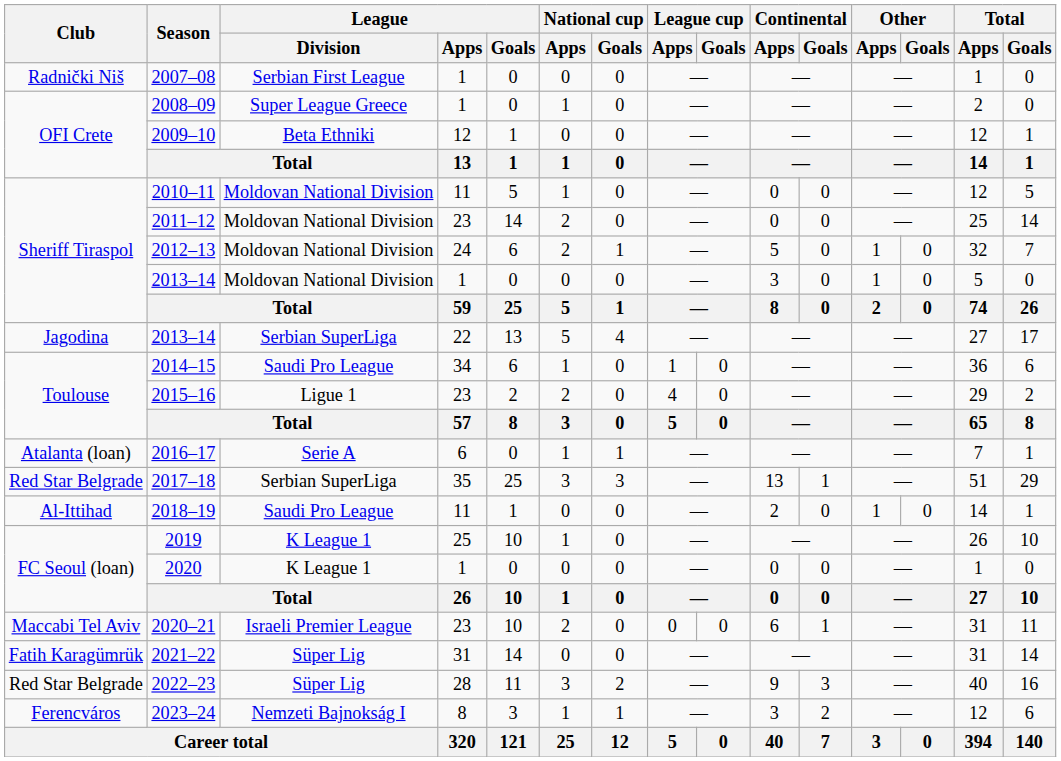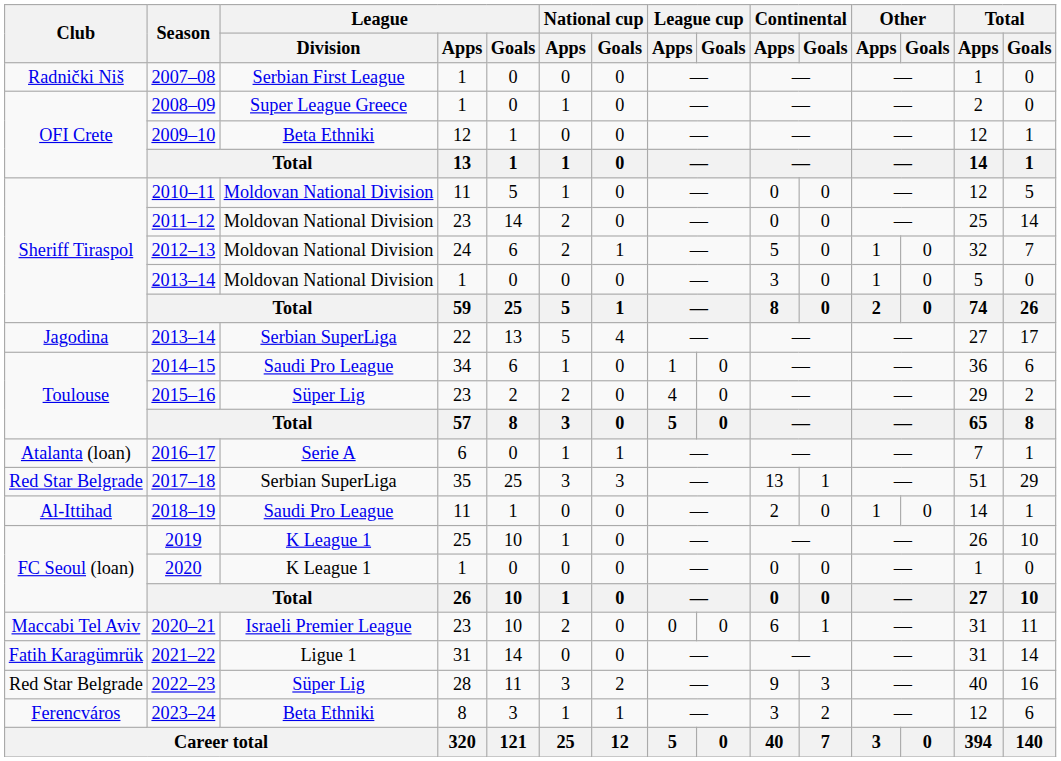 <table class="wikitable" style="text-align:center">
 <tr>
 <th rowspan="2">Club</th>
 <th rowspan="2">Season</th>
 <th colspan="3">League</th>
 <th colspan="2">National cup</th>
 <th colspan="2">League cup</th>
 <th colspan="2">Continental</th>
 <th colspan="2">Other</th>
 <th colspan="2">Total</th>
 </tr>
 <tr>
 <th>Division</th>
 <th>Apps</th>
 <th>Goals</th>
 <th>Apps</th>
 <th>Goals</th>
 <th>Apps</th>
 <th>Goals</th>
 <th>Apps</th>
 <th>Goals</th>
 <th>Apps</th>
 <th>Goals</th>
 <th>Apps</th>
 <th>Goals</th>
 </tr>
 <tr>
 <td><a href='#'>Radnički Niš</a></td>
 <td><a href='#'>2007–08</a></td>
 <td><a href='#'>Serbian First League</a></td>
 <td>1</td>
 <td>0</td>
 <td>0</td>
 <td>0</td>
 <td colspan="2">—</td>
 <td colspan="2">—</td>
 <td colspan="2">—</td>
 <td>1</td>
 <td>0</td>
 </tr>
 <tr>
 <td rowspan="3"><a href='#'>OFI Crete</a></td>
 <td><a href='#'>2008–09</a></td>
 <td><a href='#'>Super League Greece</a></td>
 <td>1</td>
 <td>0</td>
 <td>1</td>
 <td>0</td>
 <td colspan="2">—</td>
 <td colspan="2">—</td>
 <td colspan="2">—</td>
 <td>2</td>
 <td>0</td>
 </tr>
 <tr>
 <td><a href='#'>2009–10</a></td>
 <td><a href='#'>Beta Ethniki</a></td>
 <td>12</td>
 <td>1</td>
 <td>0</td>
 <td>0</td>
 <td colspan="2">—</td>
 <td colspan="2">—</td>
 <td colspan="2">—</td>
 <td>12</td>
 <td>1</td>
 </tr>
 <tr>
 <th colspan="2">Total</th>
 <th>13</th>
 <th>1</th>
 <th>1</th>
 <th>0</th>
 <th colspan="2">—</th>
 <th colspan="2">—</th>
 <th colspan="2">—</th>
 <th>14</th>
 <th>1</th>
 </tr>
 <tr>
 <td rowspan="5"><a href='#'>Sheriff Tiraspol</a></td>
 <td><a href='#'>2010–11</a></td>
 <td><a href='#'>Moldovan National Division</a></td>
 <td>11</td>
 <td>5</td>
 <td>1</td>
 <td>0</td>
 <td colspan="2">—</td>
 <td>0</td>
 <td>0</td>
 <td colspan="2">—</td>
 <td>12</td>
 <td>5</td>
 </tr>
 <tr>
 <td><a href='#'>2011–12</a></td>
 <td>Moldovan National Division</td>
 <td>23</td>
 <td>14</td>
 <td>2</td>
 <td>0</td>
 <td colspan="2">—</td>
 <td>0</td>
 <td>0</td>
 <td colspan="2">—</td>
 <td>25</td>
 <td>14</td>
 </tr>
 <tr>
 <td><a href='#'>2012–13</a></td>
 <td>Moldovan National Division</td>
 <td>24</td>
 <td>6</td>
 <td>2</td>
 <td>1</td>
 <td colspan="2">—</td>
 <td>5</td>
 <td>0</td>
 <td>1</td>
 <td>0</td>
 <td>32</td>
 <td>7</td>
 </tr>
 <tr>
 <td><a href='#'>2013–14</a></td>
 <td>Moldovan National Division</td>
 <td>1</td>
 <td>0</td>
 <td>0</td>
 <td>0</td>
 <td colspan="2">—</td>
 <td>3</td>
 <td>0</td>
 <td>1</td>
 <td>0</td>
 <td>5</td>
 <td>0</td>
 </tr>
 <tr>
 <th colspan="2">Total</th>
 <th>59</th>
 <th>25</th>
 <th>5</th>
 <th>1</th>
 <th colspan="2">—</th>
 <th>8</th>
 <th>0</th>
 <th>2</th>
 <th>0</th>
 <th>74</th>
 <th>26</th>
 </tr>
 <tr>
 <td><a href='#'>Jagodina</a></td>
 <td><a href='#'>2013–14</a></td>
 <td><a href='#'>Serbian SuperLiga</a></td>
 <td>22</td>
 <td>13</td>
 <td>5</td>
 <td>4</td>
 <td colspan="2">—</td>
 <td colspan="2">—</td>
 <td colspan="2">—</td>
 <td>27</td>
 <td>17</td>
 </tr>
 <tr>
 <td rowspan="3"><a href='#'>Toulouse</a></td>
 <td><a href='#'>2014–15</a></td>
 <td><a href='#'>Saudi Pro League</a></td>
 <td>34</td>
 <td>6</td>
 <td>1</td>
 <td>0</td>
 <td>1</td>
 <td>0</td>
 <td colspan="2">—</td>
 <td colspan="2">—</td>
 <td>36</td>
 <td>6</td>
 </tr>
 <tr>
 <td><a href='#'>2015–16</a></td>
-<td>Ligue 1</td>
+<td><a href='#'>Süper Lig</a></td>
 <td>23</td>
 <td>2</td>
 <td>2</td>
 <td>0</td>
 <td>4</td>
 <td>0</td>
 <td colspan="2">—</td>
 <td colspan="2">—</td>
 <td>29</td>
 <td>2</td>
 </tr>
 <tr>
 <th colspan="2">Total</th>
 <th>57</th>
 <th>8</th>
 <th>3</th>
 <th>0</th>
 <th>5</th>
 <th>0</th>
 <th colspan="2">—</th>
 <th colspan="2">—</th>
 <th>65</th>
 <th>8</th>
 </tr>
 <tr>
 <td><a href='#'>Atalanta</a> (loan)</td>
 <td><a href='#'>2016–17</a></td>
 <td><a href='#'>Serie A</a></td>
 <td>6</td>
 <td>0</td>
 <td>1</td>
 <td>1</td>
 <td colspan="2">—</td>
 <td colspan="2">—</td>
 <td colspan="2">—</td>
 <td>7</td>
 <td>1</td>
 </tr>
 <tr>
 <td><a href='#'>Red Star Belgrade</a></td>
 <td><a href='#'>2017–18</a></td>
 <td>Serbian SuperLiga</td>
 <td>35</td>
 <td>25</td>
 <td>3</td>
 <td>3</td>
 <td colspan="2">—</td>
 <td>13</td>
 <td>1</td>
 <td colspan="2">—</td>
 <td>51</td>
 <td>29</td>
 </tr>
 <tr>
 <td><a href='#'>Al-Ittihad</a></td>
 <td><a href='#'>2018–19</a></td>
 <td><a href='#'>Saudi Pro League</a></td>
 <td>11</td>
 <td>1</td>
 <td>0</td>
 <td>0</td>
 <td colspan="2">—</td>
 <td>2</td>
 <td>0</td>
 <td>1</td>
 <td>0</td>
 <td>14</td>
 <td>1</td>
 </tr>
 <tr>
 <td rowspan="3"><a href='#'>FC Seoul</a> (loan)</td>
 <td><a href='#'>2019</a></td>
 <td><a href='#'>K League 1</a></td>
 <td>25</td>
 <td>10</td>
 <td>1</td>
 <td>0</td>
 <td colspan="2">—</td>
 <td colspan="2">—</td>
 <td colspan="2">—</td>
 <td>26</td>
 <td>10</td>
 </tr>
 <tr>
 <td><a href='#'>2020</a></td>
 <td>K League 1</td>
 <td>1</td>
 <td>0</td>
 <td>0</td>
 <td>0</td>
 <td colspan="2">—</td>
 <td>0</td>
 <td>0</td>
 <td colspan="2">—</td>
 <td>1</td>
 <td>0</td>
 </tr>
 <tr>
 <th colspan="2">Total</th>
 <th>26</th>
 <th>10</th>
 <th>1</th>
 <th>0</th>
 <th colspan="2">—</th>
 <th>0</th>
 <th>0</th>
 <th colspan="2">—</th>
 <th>27</th>
 <th>10</th>
 </tr>
 <tr>
 <td><a href='#'>Maccabi Tel Aviv</a></td>
 <td><a href='#'>2020–21</a></td>
 <td><a href='#'>Israeli Premier League</a></td>
 <td>23</td>
 <td>10</td>
 <td>2</td>
 <td>0</td>
 <td>0</td>
 <td>0</td>
 <td>6</td>
 <td>1</td>
 <td colspan="2">—</td>
 <td>31</td>
 <td>11</td>
 </tr>
 <tr>
 <td><a href='#'>Fatih Karagümrük</a></td>
 <td><a href='#'>2021–22</a></td>
-<td><a href='#'>Süper Lig</a></td>
+<td>Ligue 1</td>
 <td>31</td>
 <td>14</td>
 <td>0</td>
 <td>0</td>
 <td colspan="2">—</td>
 <td colspan="2">—</td>
 <td colspan="2">—</td>
 <td>31</td>
 <td>14</td>
 </tr>
 <tr>
 <td>Red Star Belgrade</td>
 <td><a href='#'>2022–23</a></td>
 <td><a href='#'>Süper Lig</a></td>
 <td>28</td>
 <td>11</td>
 <td>3</td>
 <td>2</td>
 <td colspan="2">—</td>
 <td>9</td>
 <td>3</td>
 <td colspan="2">—</td>
 <td>40</td>
 <td>16</td>
 </tr>
 <tr>
 <td><a href='#'>Ferencváros</a></td>
 <td><a href='#'>2023–24</a></td>
-<td><a href='#'>Nemzeti Bajnokság I</a></td>
+<td><a href='#'>Beta Ethniki</a></td>
 <td>8</td>
 <td>3</td>
 <td>1</td>
 <td>1</td>
 <td colspan="2">—</td>
 <td>3</td>
 <td>2</td>
 <td colspan="2">—</td>
 <td>12</td>
 <td>6</td>
 </tr>
 <tr>
 <th colspan="3">Career total</th>
 <th>320</th>
 <th>121</th>
 <th>25</th>
 <th>12</th>
 <th>5</th>
 <th>0</th>
 <th>40</th>
 <th>7</th>
 <th>3</th>
 <th>0</th>
 <th>394</th>
 <th>140</th>
 </tr>
 </table>
